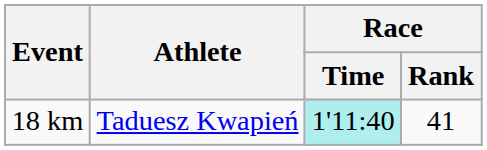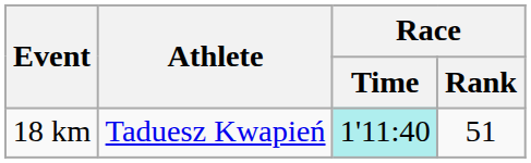 <table class="wikitable" border="1" style="font-size:90%">
 <tr>
 <th rowspan=2>Event</th>
 <th rowspan=2>Athlete</th>
 <th colspan=2>Race</th>
 </tr>
 <tr>
 <th>Time</th>
 <th>Rank</th>
 </tr>
 <tr>
 <td>18 km</td>
 <td><a href='#'>Taduesz Kwapień</a></td>
 <td align=center style="background: paleturquoise;">1'11:40</td>
-<td align=center>41</td>
+<td align=center>51</td>
 </tr>
 </table>
